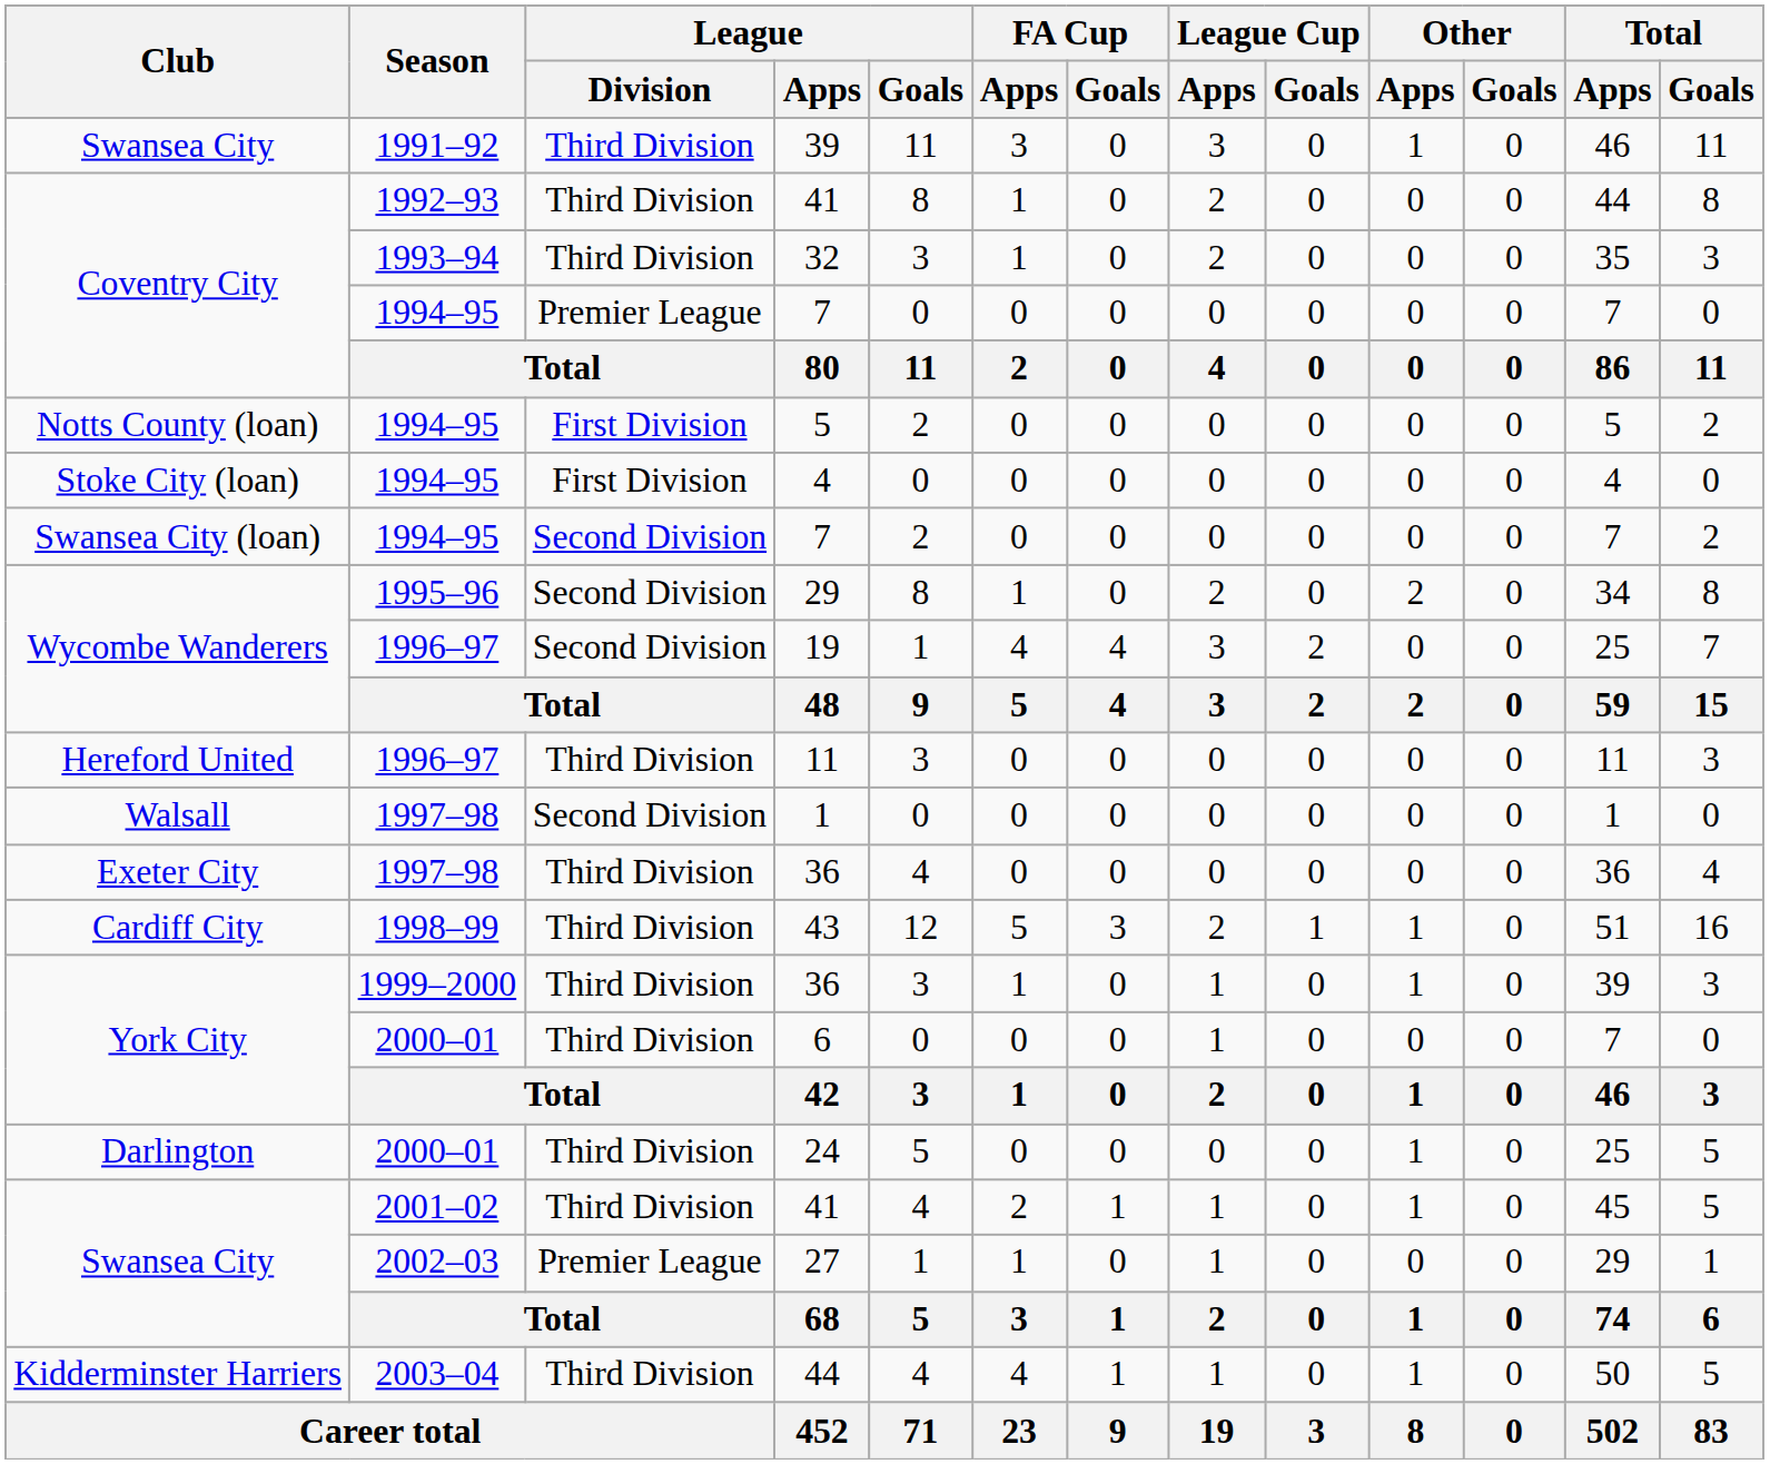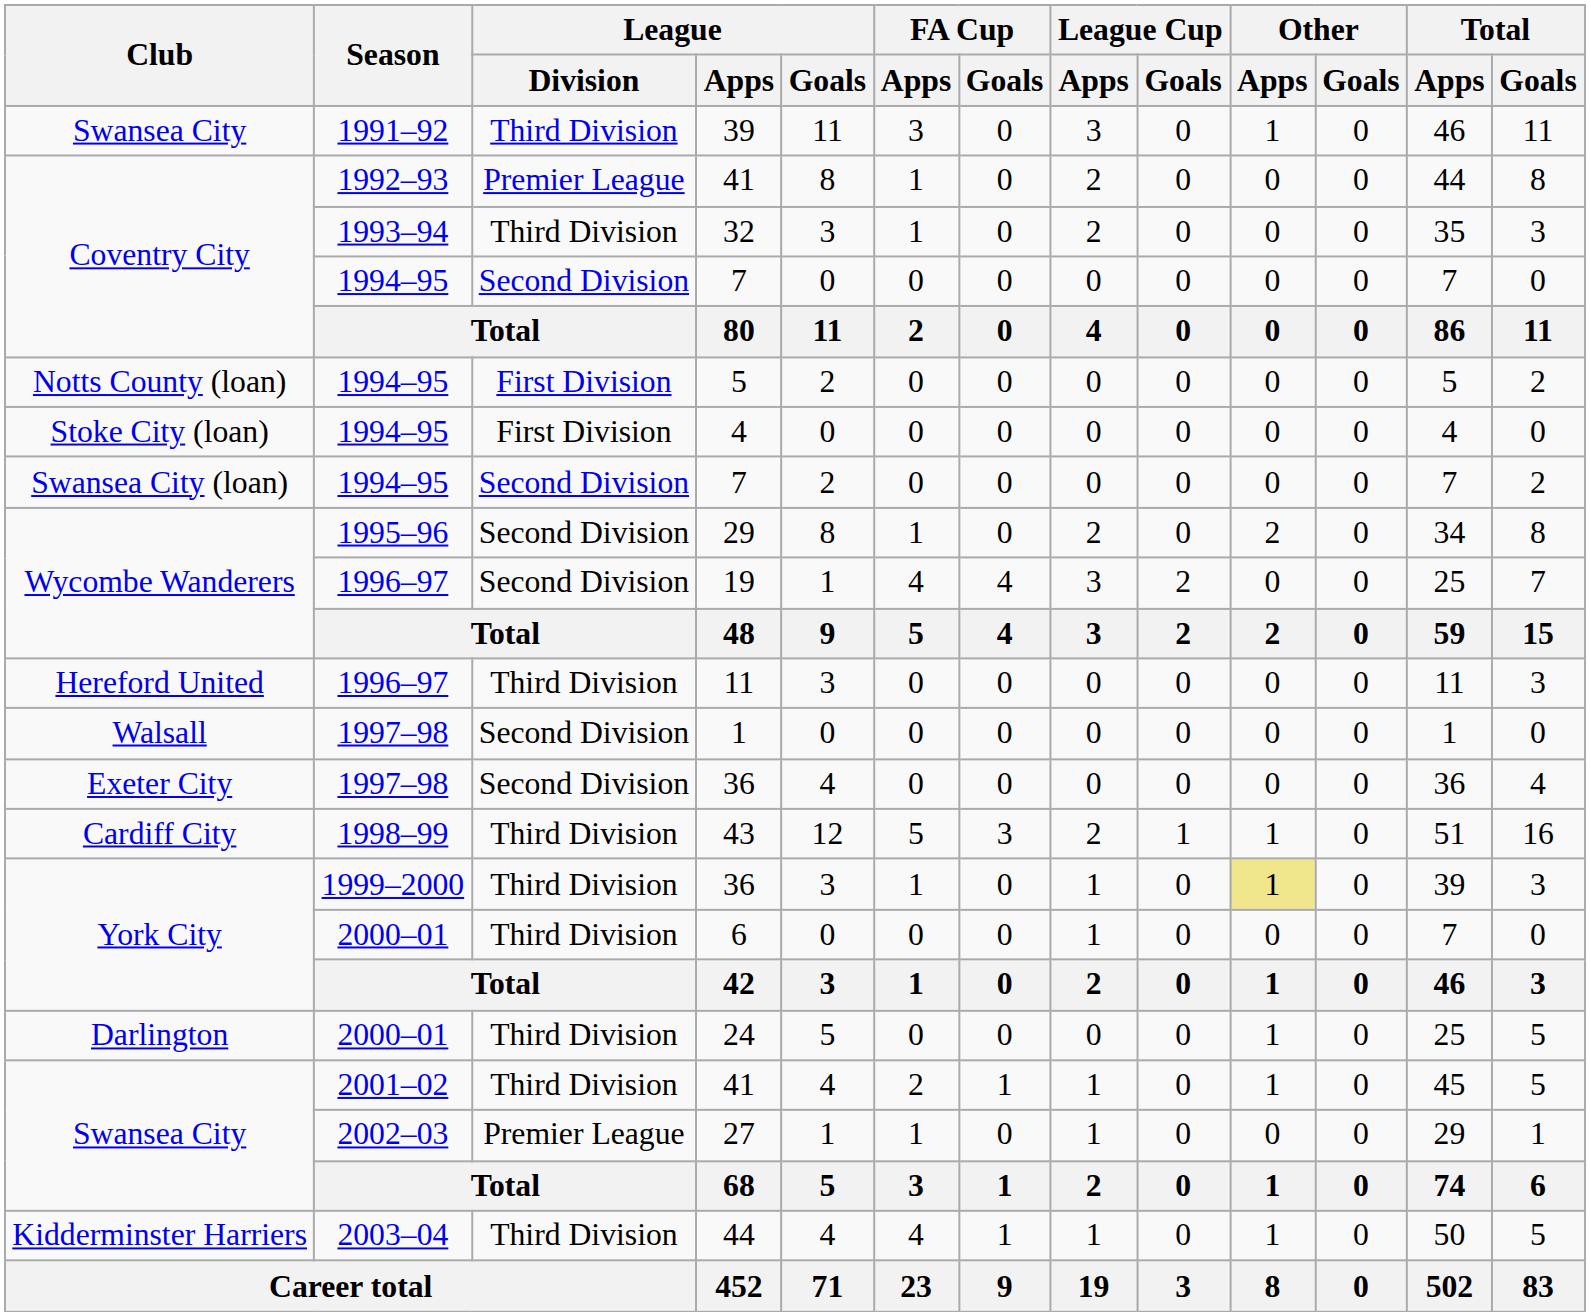 <table class="wikitable" style="text-align: center;">
 <tr>
 <th rowspan="2">Club</th>
 <th rowspan="2">Season</th>
 <th colspan="3">League</th>
 <th colspan="2">FA Cup</th>
 <th colspan="2">League Cup</th>
 <th colspan="2">Other</th>
 <th colspan="2">Total</th>
 </tr>
 <tr>
 <th>Division</th>
 <th>Apps</th>
 <th>Goals</th>
 <th>Apps</th>
 <th>Goals</th>
 <th>Apps</th>
 <th>Goals</th>
 <th>Apps</th>
 <th>Goals</th>
 <th>Apps</th>
 <th>Goals</th>
 </tr>
 <tr>
 <td><a href='#'>Swansea City</a></td>
 <td><a href='#'>1991–92</a></td>
 <td><a href='#'>Third Division</a></td>
 <td>39</td>
 <td>11</td>
 <td>3</td>
 <td>0</td>
 <td>3</td>
 <td>0</td>
 <td>1</td>
 <td>0</td>
 <td>46</td>
 <td>11</td>
 </tr>
 <tr>
 <td rowspan="4"><a href='#'>Coventry City</a></td>
 <td><a href='#'>1992–93</a></td>
-<td>Third Division</td>
+<td><a href='#'>Premier League</a></td>
 <td>41</td>
 <td>8</td>
 <td>1</td>
 <td>0</td>
 <td>2</td>
 <td>0</td>
 <td>0</td>
 <td>0</td>
 <td>44</td>
 <td>8</td>
 </tr>
 <tr>
 <td><a href='#'>1993–94</a></td>
 <td>Third Division</td>
 <td>32</td>
 <td>3</td>
 <td>1</td>
 <td>0</td>
 <td>2</td>
 <td>0</td>
 <td>0</td>
 <td>0</td>
 <td>35</td>
 <td>3</td>
 </tr>
 <tr>
 <td><a href='#'>1994–95</a></td>
-<td>Premier League</td>
+<td><a href='#'>Second Division</a></td>
 <td>7</td>
 <td>0</td>
 <td>0</td>
 <td>0</td>
 <td>0</td>
 <td>0</td>
 <td>0</td>
 <td>0</td>
 <td>7</td>
 <td>0</td>
 </tr>
 <tr>
 <th colspan=2>Total</th>
 <th>80</th>
 <th>11</th>
 <th>2</th>
 <th>0</th>
 <th>4</th>
 <th>0</th>
 <th>0</th>
 <th>0</th>
 <th>86</th>
 <th>11</th>
 </tr>
 <tr>
 <td><a href='#'>Notts County</a> (loan)</td>
 <td><a href='#'>1994–95</a></td>
 <td><a href='#'>First Division</a></td>
 <td>5</td>
 <td>2</td>
 <td>0</td>
 <td>0</td>
 <td>0</td>
 <td>0</td>
 <td>0</td>
 <td>0</td>
 <td>5</td>
 <td>2</td>
 </tr>
 <tr>
 <td><a href='#'>Stoke City</a> (loan)</td>
 <td><a href='#'>1994–95</a></td>
 <td>First Division</td>
 <td>4</td>
 <td>0</td>
 <td>0</td>
 <td>0</td>
 <td>0</td>
 <td>0</td>
 <td>0</td>
 <td>0</td>
 <td>4</td>
 <td>0</td>
 </tr>
 <tr>
 <td><a href='#'>Swansea City</a> (loan)</td>
 <td><a href='#'>1994–95</a></td>
 <td><a href='#'>Second Division</a></td>
 <td>7</td>
 <td>2</td>
 <td>0</td>
 <td>0</td>
 <td>0</td>
 <td>0</td>
 <td>0</td>
 <td>0</td>
 <td>7</td>
 <td>2</td>
 </tr>
 <tr>
 <td rowspan="3"><a href='#'>Wycombe Wanderers</a></td>
 <td><a href='#'>1995–96</a></td>
 <td>Second Division</td>
 <td>29</td>
 <td>8</td>
 <td>1</td>
 <td>0</td>
 <td>2</td>
 <td>0</td>
 <td>2</td>
 <td>0</td>
 <td>34</td>
 <td>8</td>
 </tr>
 <tr>
 <td><a href='#'>1996–97</a></td>
 <td>Second Division</td>
 <td>19</td>
 <td>1</td>
 <td>4</td>
 <td>4</td>
 <td>3</td>
 <td>2</td>
 <td>0</td>
 <td>0</td>
 <td>25</td>
 <td>7</td>
 </tr>
 <tr>
 <th colspan=2>Total</th>
 <th>48</th>
 <th>9</th>
 <th>5</th>
 <th>4</th>
 <th>3</th>
 <th>2</th>
 <th>2</th>
 <th>0</th>
 <th>59</th>
 <th>15</th>
 </tr>
 <tr>
 <td><a href='#'>Hereford United</a></td>
 <td><a href='#'>1996–97</a></td>
 <td>Third Division</td>
 <td>11</td>
 <td>3</td>
 <td>0</td>
 <td>0</td>
 <td>0</td>
 <td>0</td>
 <td>0</td>
 <td>0</td>
 <td>11</td>
 <td>3</td>
 </tr>
 <tr>
 <td><a href='#'>Walsall</a></td>
 <td><a href='#'>1997–98</a></td>
 <td>Second Division</td>
 <td>1</td>
 <td>0</td>
 <td>0</td>
 <td>0</td>
 <td>0</td>
 <td>0</td>
 <td>0</td>
 <td>0</td>
 <td>1</td>
 <td>0</td>
 </tr>
 <tr>
 <td><a href='#'>Exeter City</a></td>
 <td><a href='#'>1997–98</a></td>
-<td>Third Division</td>
+<td>Second Division</td>
 <td>36</td>
 <td>4</td>
 <td>0</td>
 <td>0</td>
 <td>0</td>
 <td>0</td>
 <td>0</td>
 <td>0</td>
 <td>36</td>
 <td>4</td>
 </tr>
 <tr>
 <td><a href='#'>Cardiff City</a></td>
 <td><a href='#'>1998–99</a></td>
 <td>Third Division</td>
 <td>43</td>
 <td>12</td>
 <td>5</td>
 <td>3</td>
 <td>2</td>
 <td>1</td>
 <td>1</td>
 <td>0</td>
 <td>51</td>
 <td>16</td>
 </tr>
 <tr>
 <td rowspan="3"><a href='#'>York City</a></td>
 <td><a href='#'>1999–2000</a></td>
 <td>Third Division</td>
 <td>36</td>
 <td>3</td>
 <td>1</td>
 <td>0</td>
 <td>1</td>
 <td>0</td>
-<td>1</td>
+<td style="background: khaki;">1</td>
 <td>0</td>
 <td>39</td>
 <td>3</td>
 </tr>
 <tr>
 <td><a href='#'>2000–01</a></td>
 <td>Third Division</td>
 <td>6</td>
 <td>0</td>
 <td>0</td>
 <td>0</td>
 <td>1</td>
 <td>0</td>
 <td>0</td>
 <td>0</td>
 <td>7</td>
 <td>0</td>
 </tr>
 <tr>
 <th colspan=2>Total</th>
 <th>42</th>
 <th>3</th>
 <th>1</th>
 <th>0</th>
 <th>2</th>
 <th>0</th>
 <th>1</th>
 <th>0</th>
 <th>46</th>
 <th>3</th>
 </tr>
 <tr>
 <td><a href='#'>Darlington</a></td>
 <td><a href='#'>2000–01</a></td>
 <td>Third Division</td>
 <td>24</td>
 <td>5</td>
 <td>0</td>
 <td>0</td>
 <td>0</td>
 <td>0</td>
 <td>1</td>
 <td>0</td>
 <td>25</td>
 <td>5</td>
 </tr>
 <tr>
 <td rowspan="3"><a href='#'>Swansea City</a></td>
 <td><a href='#'>2001–02</a></td>
 <td>Third Division</td>
 <td>41</td>
 <td>4</td>
 <td>2</td>
 <td>1</td>
 <td>1</td>
 <td>0</td>
 <td>1</td>
 <td>0</td>
 <td>45</td>
 <td>5</td>
 </tr>
 <tr>
 <td><a href='#'>2002–03</a></td>
 <td>Premier League</td>
 <td>27</td>
 <td>1</td>
 <td>1</td>
 <td>0</td>
 <td>1</td>
 <td>0</td>
 <td>0</td>
 <td>0</td>
 <td>29</td>
 <td>1</td>
 </tr>
 <tr>
 <th colspan=2>Total</th>
 <th>68</th>
 <th>5</th>
 <th>3</th>
 <th>1</th>
 <th>2</th>
 <th>0</th>
 <th>1</th>
 <th>0</th>
 <th>74</th>
 <th>6</th>
 </tr>
 <tr>
 <td><a href='#'>Kidderminster Harriers</a></td>
 <td><a href='#'>2003–04</a></td>
 <td>Third Division</td>
 <td>44</td>
 <td>4</td>
 <td>4</td>
 <td>1</td>
 <td>1</td>
 <td>0</td>
 <td>1</td>
 <td>0</td>
 <td>50</td>
 <td>5</td>
 </tr>
 <tr>
 <th colspan="3">Career total</th>
 <th>452</th>
 <th>71</th>
 <th>23</th>
 <th>9</th>
 <th>19</th>
 <th>3</th>
 <th>8</th>
 <th>0</th>
 <th>502</th>
 <th>83</th>
 </tr>
 </table>
